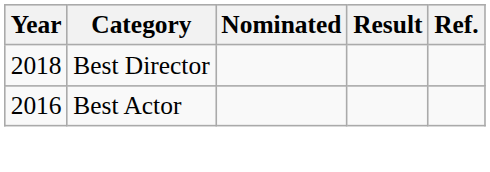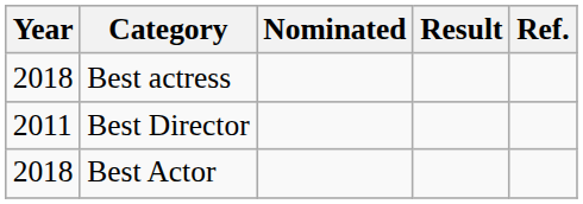 <table class="wikitable">
 <tr>
 <th>Year</th>
 <th>Category</th>
 <th>Nominated</th>
 <th>Result</th>
 <th>Ref.</th>
 </tr>
 <tr>
 <td>2018</td>
+<td>Best actress</td>
+<td></td>
+<td></td>
+<td></td>
+</tr>
+<tr>
+<td>2011</td>
 <td>Best Director</td>
 <td></td>
 <td></td>
 <td></td>
 </tr>
 <tr>
-<td>2016</td>
+<td>2018</td>
 <td>Best Actor</td>
 <td></td>
 <td></td>
 <td></td>
 </tr>
 </table>
